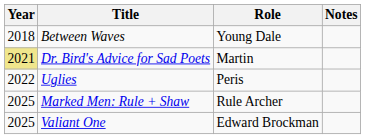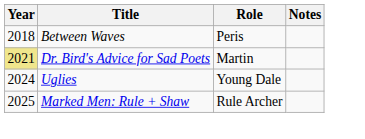 <table class="wikitable plainrowheaders">
 <tr>
 <th>Year</th>
 <th>Title</th>
 <th>Role</th>
 <th>Notes</th>
 </tr>
 <tr>
 <td>2018</td>
 <td><em>Between Waves</em></td>
-<td>Young Dale</td>
+<td>Peris</td>
 <td></td>
 </tr>
 <tr>
 <td style="background: khaki;">2021</td>
 <td><em><a href='#'>Dr. Bird's Advice for Sad Poets</a></em></td>
 <td>Martin</td>
 <td></td>
 </tr>
 <tr>
-<td>2022</td>
+<td>2024</td>
 <td><em><a href='#'>Uglies</a></em></td>
-<td>Peris</td>
+<td>Young Dale</td>
 <td></td>
 </tr>
 <tr>
 <td>2025</td>
 <td><em><a href='#'>Marked Men: Rule + Shaw</a></em></td>
 <td>Rule Archer</td>
 <td></td>
 </tr>
-<tr>
-<td>2025</td>
-<td><em><a href='#'>Valiant One</a></em></td>
-<td>Edward Brockman</td>
-<td></td>
-</tr>
 </table>
